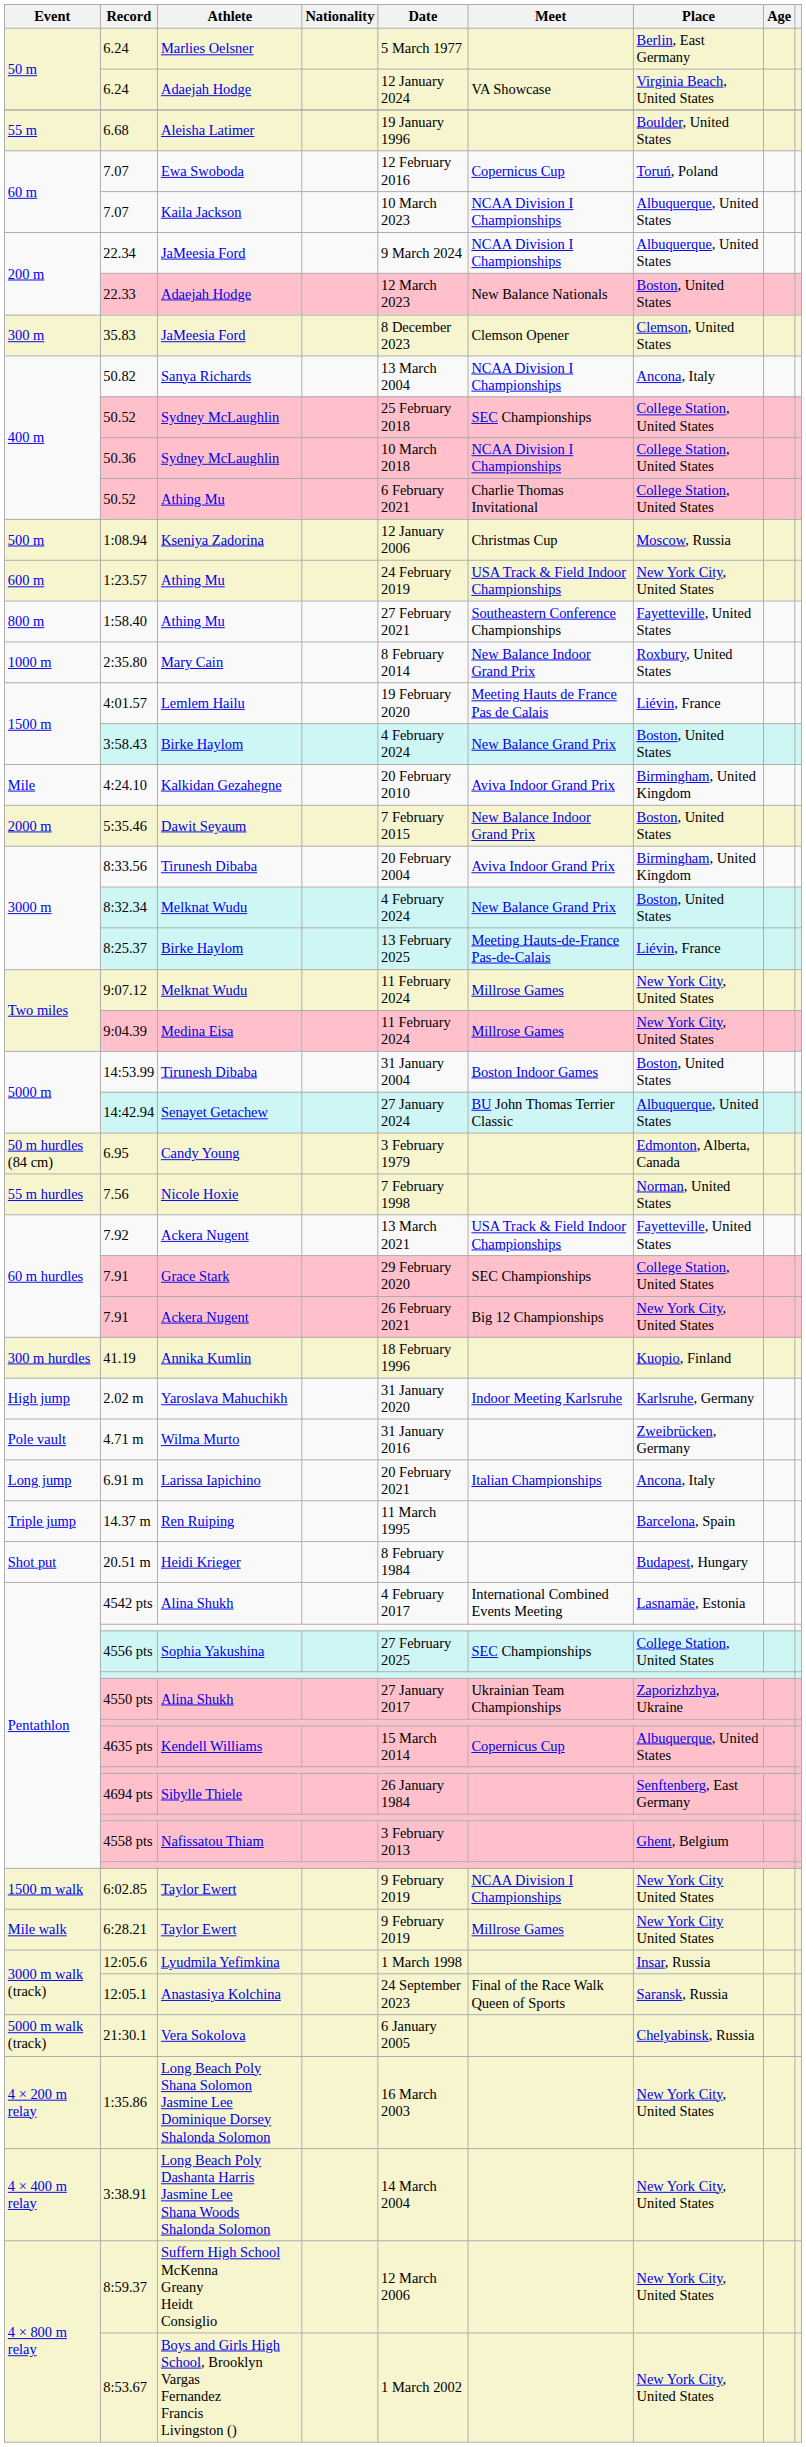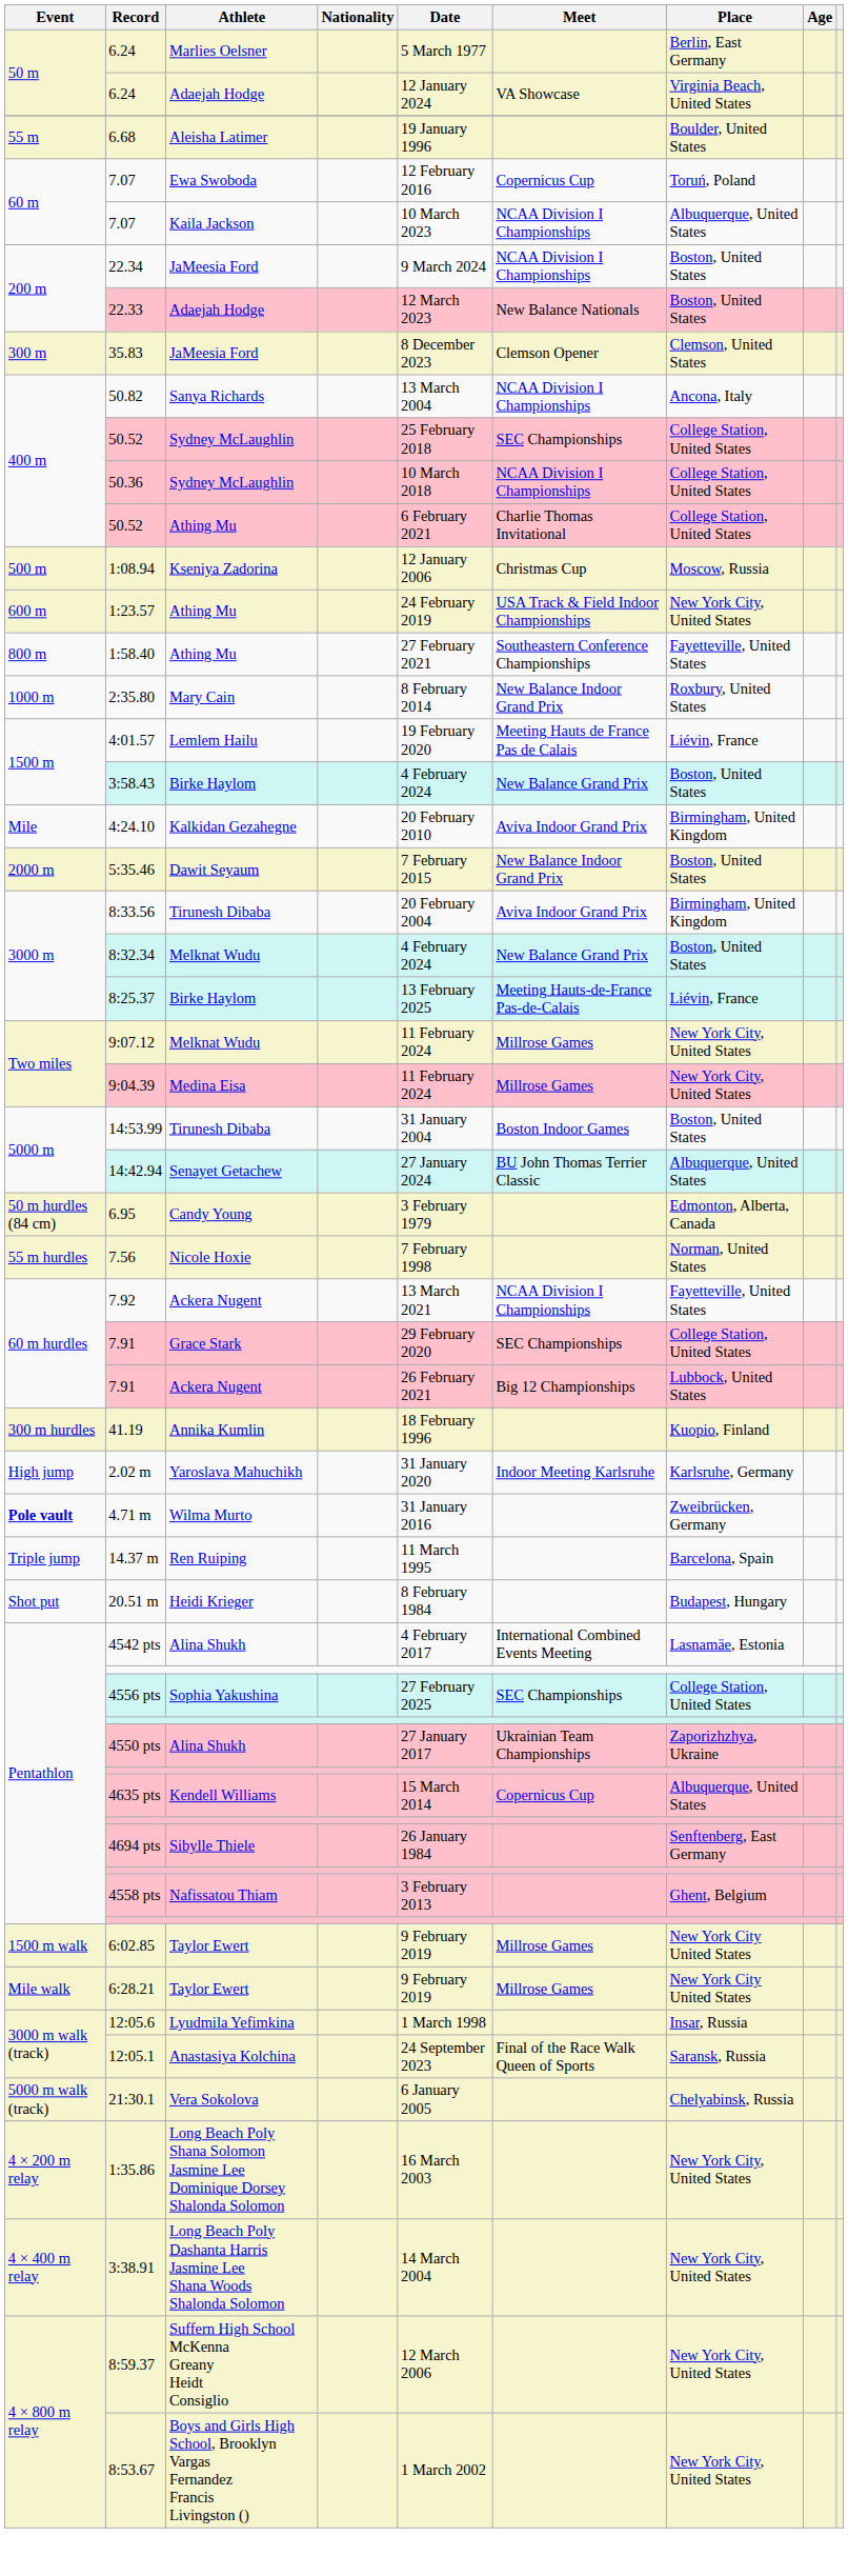 <table class=wikitable style="width: 95%; font-size: 95%;">
 <tr>
 <th>Event</th>
 <th>Record</th>
 <th>Athlete</th>
 <th>Nationality</th>
 <th>Date</th>
 <th>Meet</th>
 <th>Place</th>
 <th>Age</th>
 <th></th>
 </tr>
 <tr style="background:#f6f5ce;">
 <td rowspan=2><a href='#'>50 m</a></td>
 <td>6.24</td>
 <td><a href='#'>Marlies Oelsner</a></td>
 <td></td>
 <td>5 March 1977</td>
 <td></td>
 <td><a href='#'>Berlin</a>, East Germany</td>
 <td></td>
 <td></td>
 </tr>
 <tr style="background:#f6f5ce;">
 <td>6.24</td>
 <td><a href='#'>Adaejah Hodge</a></td>
 <td></td>
 <td>12 January 2024</td>
 <td>VA Showcase</td>
 <td><a href='#'>Virginia Beach</a>, United States</td>
 <td></td>
 <td></td>
 </tr>
 <tr>
 </tr>
 <tr style="background:#f6f5ce;">
 <td><a href='#'>55 m</a></td>
 <td>6.68 </td>
 <td><a href='#'>Aleisha Latimer</a></td>
 <td></td>
 <td>19 January 1996</td>
 <td></td>
 <td><a href='#'>Boulder</a>, United States</td>
 <td></td>
 <td></td>
 </tr>
 <tr>
 <td rowspan="2"><a href='#'>60 m</a></td>
 <td>7.07</td>
 <td><a href='#'>Ewa Swoboda</a></td>
 <td></td>
 <td>12 February 2016</td>
 <td><a href='#'>Copernicus Cup</a></td>
 <td><a href='#'>Toruń</a>, Poland</td>
 <td></td>
 <td></td>
 </tr>
 <tr>
 <td>7.07 </td>
 <td><a href='#'>Kaila Jackson</a></td>
 <td></td>
 <td>10 March 2023</td>
 <td><a href='#'>NCAA Division I Championships</a></td>
 <td><a href='#'>Albuquerque</a>, United States</td>
 <td></td>
 <td></td>
 </tr>
 <tr>
 <td rowspan=2><a href='#'>200 m</a></td>
 <td>22.34</td>
 <td><a href='#'>JaMeesia Ford</a></td>
 <td></td>
 <td>9 March 2024</td>
 <td><a href='#'>NCAA Division I Championships</a></td>
-<td><a href='#'>Albuquerque</a>, United States</td>
+<td><a href='#'>Boston</a>, United States</td>
 <td></td>
 <td></td>
 </tr>
 <tr bgcolor=pink>
 <td>22.33</td>
 <td><a href='#'>Adaejah Hodge</a></td>
 <td></td>
 <td>12 March 2023</td>
 <td>New Balance Nationals</td>
 <td><a href='#'>Boston</a>, United States</td>
 <td></td>
 <td></td>
 </tr>
 <tr style="background:#f6F5CE;">
 <td><a href='#'>300 m</a></td>
 <td>35.83</td>
 <td><a href='#'>JaMeesia Ford</a></td>
 <td></td>
 <td>8 December 2023</td>
 <td>Clemson Opener</td>
 <td><a href='#'>Clemson</a>, United States</td>
 <td></td>
 <td></td>
 </tr>
 <tr>
 <td rowspan=4><a href='#'>400 m</a></td>
 <td>50.82</td>
 <td><a href='#'>Sanya Richards</a></td>
 <td></td>
 <td>13 March 2004</td>
 <td><a href='#'>NCAA Division I Championships</a></td>
 <td><a href='#'>Ancona</a>, Italy</td>
 <td></td>
 <td></td>
 </tr>
 <tr bgcolor=pink>
 <td>50.52</td>
 <td><a href='#'>Sydney McLaughlin</a></td>
 <td></td>
 <td>25 February 2018</td>
 <td><a href='#'>SEC</a> Championships</td>
 <td><a href='#'>College Station</a>, United States</td>
 <td></td>
 <td></td>
 </tr>
 <tr bgcolor=pink>
 <td>50.36</td>
 <td><a href='#'>Sydney McLaughlin</a></td>
 <td></td>
 <td>10 March 2018</td>
 <td><a href='#'>NCAA Division I Championships</a></td>
 <td><a href='#'>College Station</a>, United States</td>
 <td></td>
 <td></td>
 </tr>
 <tr bgcolor=pink>
 <td>50.52</td>
 <td><a href='#'>Athing Mu</a></td>
 <td></td>
 <td>6 February 2021</td>
 <td>Charlie Thomas Invitational</td>
 <td><a href='#'>College Station</a>, United States</td>
 <td></td>
 <td></td>
 </tr>
 <tr style="background:#f6f5ce;">
 <td><a href='#'>500 m</a></td>
 <td>1:08.94</td>
 <td><a href='#'>Kseniya Zadorina</a></td>
 <td></td>
 <td>12 January 2006</td>
 <td>Christmas Cup</td>
 <td><a href='#'>Moscow</a>, Russia</td>
 <td></td>
 <td></td>
 </tr>
 <tr style="background:#f6f5ce;">
 <td><a href='#'>600 m</a></td>
 <td>1:23.57</td>
 <td><a href='#'>Athing Mu</a></td>
 <td></td>
 <td>24 February 2019</td>
 <td><a href='#'>USA Track & Field Indoor Championships</a></td>
 <td><a href='#'>New York City</a>, United States</td>
 <td></td>
 <td></td>
 </tr>
 <tr>
 <td><a href='#'>800 m</a></td>
 <td>1:58.40</td>
 <td><a href='#'>Athing Mu</a></td>
 <td></td>
 <td>27 February 2021</td>
 <td><a href='#'>Southeastern Conference</a> Championships</td>
 <td><a href='#'>Fayetteville</a>, United States</td>
 <td></td>
 <td></td>
 </tr>
 <tr>
 <td><a href='#'>1000 m</a></td>
 <td>2:35.80</td>
 <td><a href='#'>Mary Cain</a></td>
 <td></td>
 <td>8 February 2014</td>
 <td><a href='#'>New Balance Indoor Grand Prix</a></td>
 <td><a href='#'>Roxbury</a>, United States</td>
 <td></td>
 <td></td>
 </tr>
 <tr>
 <td rowspan=2><a href='#'>1500 m</a></td>
 <td>4:01.57</td>
 <td><a href='#'>Lemlem Hailu</a></td>
 <td></td>
 <td>19 February 2020</td>
 <td><a href='#'>Meeting Hauts de France Pas de Calais</a></td>
 <td><a href='#'>Liévin</a>, France</td>
 <td></td>
 <td></td>
 </tr>
 <tr bgcolor=#CEF6F5>
 <td>3:58.43</td>
 <td><a href='#'>Birke Haylom</a></td>
 <td></td>
 <td>4 February 2024</td>
 <td><a href='#'>New Balance Grand Prix</a></td>
 <td><a href='#'>Boston</a>, United States</td>
 <td></td>
 <td></td>
 </tr>
 <tr>
 <td><a href='#'>Mile</a></td>
 <td>4:24.10</td>
 <td><a href='#'>Kalkidan Gezahegne</a></td>
 <td></td>
 <td>20 February 2010</td>
 <td><a href='#'>Aviva Indoor Grand Prix</a></td>
 <td><a href='#'>Birmingham</a>, United Kingdom</td>
 <td></td>
 <td></td>
 </tr>
 <tr style="background:#f6f5ce;">
 <td><a href='#'>2000 m</a></td>
 <td>5:35.46</td>
 <td><a href='#'>Dawit Seyaum</a></td>
 <td></td>
 <td>7 February 2015</td>
 <td><a href='#'>New Balance Indoor Grand Prix</a></td>
 <td><a href='#'>Boston</a>, United States</td>
 <td></td>
 <td></td>
 </tr>
 <tr>
 <td rowspan=3><a href='#'>3000 m</a></td>
 <td>8:33.56</td>
 <td><a href='#'>Tirunesh Dibaba</a></td>
 <td></td>
 <td>20 February 2004</td>
 <td><a href='#'>Aviva Indoor Grand Prix</a></td>
 <td><a href='#'>Birmingham</a>, United Kingdom</td>
 <td></td>
 <td></td>
 </tr>
 <tr bgcolor=#CEF6F5>
 <td>8:32.34</td>
 <td><a href='#'>Melknat Wudu</a></td>
 <td></td>
 <td>4 February 2024</td>
 <td><a href='#'>New Balance Grand Prix</a></td>
 <td><a href='#'>Boston</a>, United States</td>
 <td></td>
 <td></td>
 </tr>
 <tr bgcolor=#CEF6F5>
 <td>8:25.37</td>
 <td><a href='#'>Birke Haylom</a></td>
 <td></td>
 <td>13 February 2025</td>
 <td><a href='#'>Meeting Hauts-de-France Pas-de-Calais</a></td>
 <td><a href='#'>Liévin</a>, France</td>
 <td></td>
 <td></td>
 </tr>
 <tr style="background:#f6f5ce;">
 <td rowspan=2><a href='#'>Two miles</a></td>
 <td>9:07.12</td>
 <td><a href='#'>Melknat Wudu</a></td>
 <td></td>
 <td>11 February 2024</td>
 <td><a href='#'>Millrose Games</a></td>
 <td><a href='#'>New York City</a>, United States</td>
 <td></td>
 <td></td>
 </tr>
 <tr style="background:pink">
 <td>9:04.39</td>
 <td><a href='#'>Medina Eisa</a></td>
 <td></td>
 <td>11 February 2024</td>
 <td><a href='#'>Millrose Games</a></td>
 <td><a href='#'>New York City</a>, United States</td>
 <td></td>
 <td></td>
 </tr>
 <tr>
 <td rowspan=2><a href='#'>5000 m</a></td>
 <td>14:53.99</td>
 <td><a href='#'>Tirunesh Dibaba</a></td>
 <td></td>
 <td>31 January 2004</td>
 <td><a href='#'>Boston Indoor Games</a></td>
 <td><a href='#'>Boston</a>, United States</td>
 <td></td>
 <td></td>
 </tr>
 <tr bgcolor=#CEF6F5>
 <td>14:42.94</td>
 <td><a href='#'>Senayet Getachew</a></td>
 <td></td>
 <td>27 January 2024</td>
 <td><a href='#'>BU</a> John Thomas Terrier Classic</td>
 <td><a href='#'>Albuquerque</a>, United States</td>
 <td></td>
 <td></td>
 </tr>
 <tr style="background:#f6f5ce;">
 <td><a href='#'>50 m hurdles</a> (84 cm)</td>
 <td>6.95</td>
 <td><a href='#'>Candy Young</a></td>
 <td></td>
 <td>3 February 1979</td>
 <td></td>
 <td><a href='#'>Edmonton</a>, Alberta, Canada</td>
 <td></td>
 <td></td>
 </tr>
 <tr style="background:#f6f5ce;">
 <td><a href='#'>55 m hurdles</a></td>
 <td>7.56</td>
 <td><a href='#'>Nicole Hoxie</a></td>
 <td></td>
 <td>7 February 1998</td>
 <td></td>
 <td><a href='#'>Norman</a>, United States</td>
 <td></td>
 <td></td>
 </tr>
 <tr>
 <td rowspan=3><a href='#'>60 m hurdles</a></td>
 <td>7.92</td>
 <td><a href='#'>Ackera Nugent</a></td>
 <td></td>
 <td>13 March 2021</td>
-<td><a href='#'>USA Track & Field Indoor Championships</a></td>
+<td><a href='#'>NCAA Division I Championships</a></td>
 <td><a href='#'>Fayetteville</a>, United States</td>
 <td></td>
 <td></td>
 </tr>
 <tr bgcolor=pink>
 <td>7.91</td>
 <td><a href='#'>Grace Stark</a></td>
 <td></td>
 <td>29 February 2020</td>
 <td>SEC Championships</td>
 <td><a href='#'>College Station</a>, United States</td>
 <td></td>
 <td></td>
 </tr>
 <tr bgcolor=pink>
 <td>7.91</td>
 <td><a href='#'>Ackera Nugent</a></td>
 <td></td>
 <td>26 February 2021</td>
 <td>Big 12 Championships</td>
-<td><a href='#'>New York City</a>, United States</td>
+<td><a href='#'>Lubbock</a>, United States</td>
 <td></td>
 <td></td>
 </tr>
 <tr style="background:#f6F5CE;">
 <td><a href='#'>300 m hurdles</a></td>
 <td>41.19 </td>
 <td><a href='#'>Annika Kumlin</a></td>
 <td></td>
 <td>18 February 1996</td>
 <td></td>
 <td><a href='#'>Kuopio</a>, Finland</td>
 <td></td>
 <td></td>
 </tr>
 <tr>
 <td><a href='#'>High jump</a></td>
 <td>2.02 m</td>
 <td><a href='#'>Yaroslava Mahuchikh</a></td>
 <td></td>
 <td>31 January 2020</td>
 <td><a href='#'>Indoor Meeting Karlsruhe</a></td>
 <td><a href='#'>Karlsruhe</a>, Germany</td>
 <td></td>
 <td></td>
 </tr>
 <tr>
-<td><a href='#'>Pole vault</a></td>
+<td><strong><a href='#'>Pole vault</a></strong></td>
 <td>4.71 m</td>
 <td><a href='#'>Wilma Murto</a></td>
 <td></td>
 <td>31 January 2016</td>
 <td></td>
 <td><a href='#'>Zweibrücken</a>, Germany</td>
-<td></td>
-<td></td>
-</tr>
-<tr>
-<td><a href='#'>Long jump</a></td>
-<td>6.91 m</td>
-<td><a href='#'>Larissa Iapichino</a></td>
-<td></td>
-<td>20 February 2021</td>
-<td><a href='#'>Italian Championships</a></td>
-<td><a href='#'>Ancona</a>, Italy</td>
 <td></td>
 <td></td>
 </tr>
 <tr>
 <td><a href='#'>Triple jump</a></td>
 <td>14.37 m</td>
 <td><a href='#'>Ren Ruiping</a></td>
 <td></td>
 <td>11 March 1995</td>
 <td></td>
 <td><a href='#'>Barcelona</a>, Spain</td>
 <td></td>
 <td></td>
 </tr>
 <tr>
 <td><a href='#'>Shot put</a></td>
 <td>20.51 m</td>
 <td><a href='#'>Heidi Krieger</a></td>
 <td></td>
 <td>8 February 1984</td>
 <td></td>
 <td><a href='#'>Budapest</a>, Hungary</td>
 <td></td>
 <td></td>
 </tr>
 <tr>
 <td rowspan=12><a href='#'>Pentathlon</a></td>
 <td>4542 pts</td>
 <td><a href='#'>Alina Shukh</a></td>
 <td></td>
 <td>4 February 2017</td>
 <td>International Combined Events Meeting</td>
 <td><a href='#'>Lasnamäe</a>, Estonia</td>
 <td></td>
 <td></td>
 </tr>
 <tr>
 <td colspan=7></td>
 <td></td>
 </tr>
 <tr bgcolor=#CEF6F5>
 <td>4556 pts</td>
 <td><a href='#'>Sophia Yakushina</a></td>
 <td></td>
 <td>27 February 2025</td>
 <td><a href='#'>SEC</a> Championships</td>
 <td><a href='#'>College Station</a>, United States</td>
 <td></td>
 <td></td>
 </tr>
 <tr bgcolor=#CEF6F5>
 <td colspan=7></td>
 <td></td>
 </tr>
 <tr style="background:pink">
 <td>4550 pts</td>
 <td><a href='#'>Alina Shukh</a></td>
 <td></td>
 <td>27 January 2017</td>
 <td>Ukrainian Team Championships</td>
 <td><a href='#'>Zaporizhzhya</a>, Ukraine</td>
 <td></td>
 <td></td>
 </tr>
 <tr style="background:pink">
 <td colspan=7></td>
 <td></td>
 </tr>
 <tr style="background:pink">
 <td>4635 pts </td>
 <td><a href='#'>Kendell Williams</a></td>
 <td></td>
 <td>15 March 2014</td>
 <td><a href='#'>Copernicus Cup</a></td>
 <td><a href='#'>Albuquerque</a>, United States</td>
 <td></td>
 <td></td>
 </tr>
 <tr style="background:pink">
 <td colspan=7></td>
 <td></td>
 </tr>
 <tr style="background:pink">
 <td>4694 pts </td>
 <td><a href='#'>Sibylle Thiele</a></td>
 <td></td>
 <td>26 January 1984</td>
 <td></td>
 <td><a href='#'>Senftenberg</a>, East Germany</td>
 <td></td>
 <td></td>
 </tr>
 <tr style="background:pink">
 <td colspan=7></td>
 <td></td>
 </tr>
 <tr style="background:pink">
 <td>4558 pts </td>
 <td><a href='#'>Nafissatou Thiam</a></td>
 <td></td>
 <td>3 February 2013</td>
 <td></td>
 <td><a href='#'>Ghent</a>, Belgium</td>
 <td></td>
 <td></td>
 </tr>
 <tr style="background:pink">
 <td colspan=7></td>
 <td></td>
 </tr>
 <tr style="background:#f6f5ce;">
 <td><a href='#'>1500 m walk</a></td>
 <td>6:02.85</td>
 <td><a href='#'>Taylor Ewert</a></td>
 <td></td>
 <td>9 February 2019</td>
-<td><a href='#'>NCAA Division I Championships</a></td>
+<td><a href='#'>Millrose Games</a></td>
 <td><a href='#'>New York City</a> United States</td>
 <td></td>
 <td></td>
 </tr>
 <tr style="background:#f6f5ce;">
 <td><a href='#'>Mile walk</a></td>
 <td>6:28.21</td>
 <td><a href='#'>Taylor Ewert</a></td>
 <td></td>
 <td>9 February 2019</td>
 <td><a href='#'>Millrose Games</a></td>
 <td><a href='#'>New York City</a> United States</td>
 <td></td>
 <td></td>
 </tr>
 <tr style="background:#f6f5ce;">
 <td rowspan=2><a href='#'>3000 m walk</a> (track)</td>
 <td>12:05.6 </td>
 <td><a href='#'>Lyudmila Yefimkina</a></td>
 <td></td>
 <td>1 March 1998</td>
 <td></td>
 <td><a href='#'>Insar</a>, Russia</td>
 <td></td>
 <td></td>
 </tr>
 <tr style="background:#f6f5ce;">
 <td>12:05.1  </td>
 <td><a href='#'>Anastasiya Kolchina</a></td>
 <td></td>
 <td>24 September 2023</td>
 <td>Final of the Race Walk Queen of Sports</td>
 <td><a href='#'>Saransk</a>, Russia</td>
 <td></td>
 <td></td>
 </tr>
 <tr style="background:#f6f5ce;">
 <td><a href='#'>5000 m walk</a> (track)</td>
 <td>21:30.1</td>
 <td><a href='#'>Vera Sokolova</a></td>
 <td></td>
 <td>6 January 2005</td>
 <td></td>
 <td><a href='#'>Chelyabinsk</a>, Russia</td>
 <td></td>
 <td></td>
 </tr>
 <tr style="background:#f6f5ce;">
 <td><a href='#'>4 × 200 m relay</a></td>
 <td>1:35.86</td>
 <td><a href='#'>Long Beach Poly</a><br><a href='#'>Shana Solomon</a><br><a href='#'>Jasmine Lee</a><br><a href='#'>Dominique Dorsey</a><br><a href='#'>Shalonda Solomon</a></td>
 <td></td>
 <td>16 March 2003</td>
 <td></td>
 <td><a href='#'>New York City</a>, United States</td>
 <td><br><br><br></td>
 <td></td>
 </tr>
 <tr style="background:#f6f5ce;">
 <td><a href='#'>4 × 400 m relay</a></td>
 <td>3:38.91</td>
 <td><a href='#'>Long Beach Poly</a><br><a href='#'>Dashanta Harris</a><br><a href='#'>Jasmine Lee</a><br><a href='#'>Shana Woods</a><br><a href='#'>Shalonda Solomon</a></td>
 <td></td>
 <td>14 March 2004</td>
 <td></td>
 <td><a href='#'>New York City</a>, United States</td>
 <td><br><br><br></td>
 <td></td>
 </tr>
 <tr style="background:#f6f5ce;">
 <td rowspan=2><a href='#'>4 × 800 m relay</a></td>
 <td>8:59.37</td>
 <td><a href='#'>Suffern High School</a><br>McKenna<br>Greany<br>Heidt<br>Consiglio</td>
 <td></td>
 <td>12 March 2006</td>
 <td></td>
 <td><a href='#'>New York City</a>, United States</td>
 <td></td>
 <td></td>
 </tr>
 <tr style="background:#f6f5ce;">
 <td>8:53.67</td>
 <td><a href='#'>Boys and Girls High School</a>, Brooklyn<br>Vargas<br>Fernandez<br>Francis<br>Livingston ()</td>
 <td></td>
 <td>1 March 2002</td>
 <td></td>
 <td><a href='#'>New York City</a>, United States</td>
 <td></td>
 <td></td>
 </tr>
 </table>
